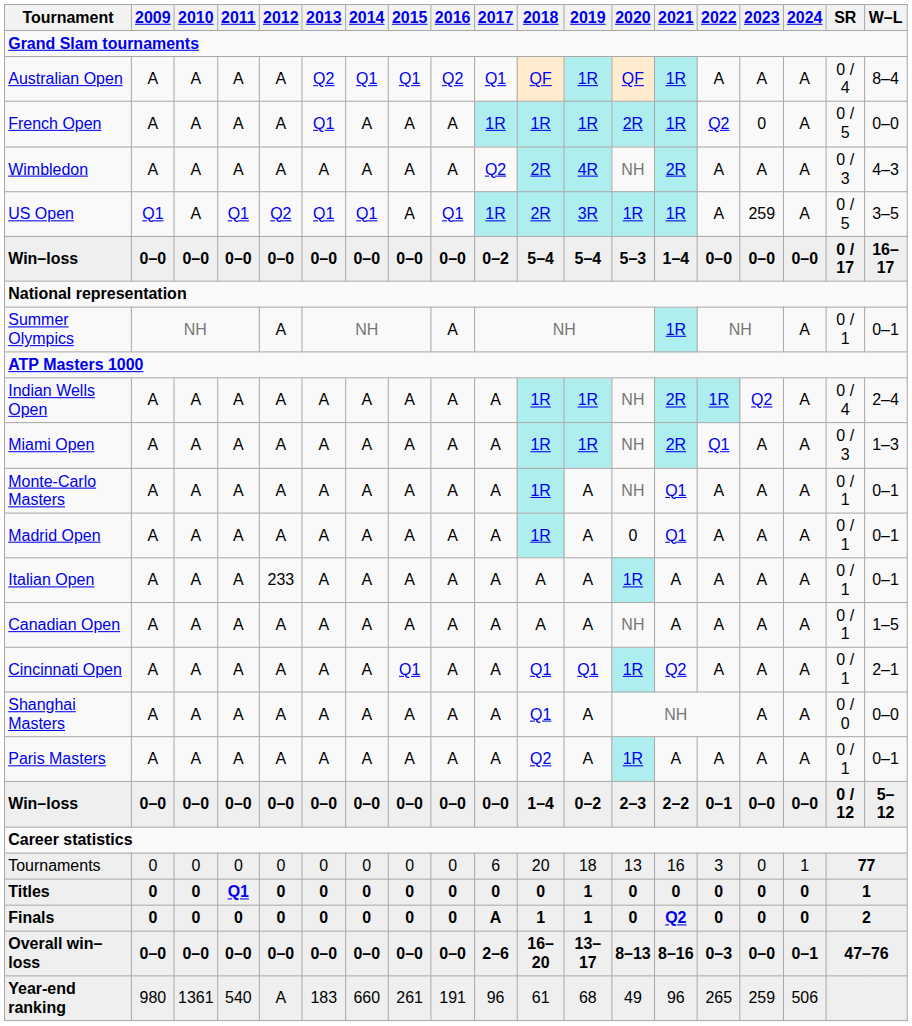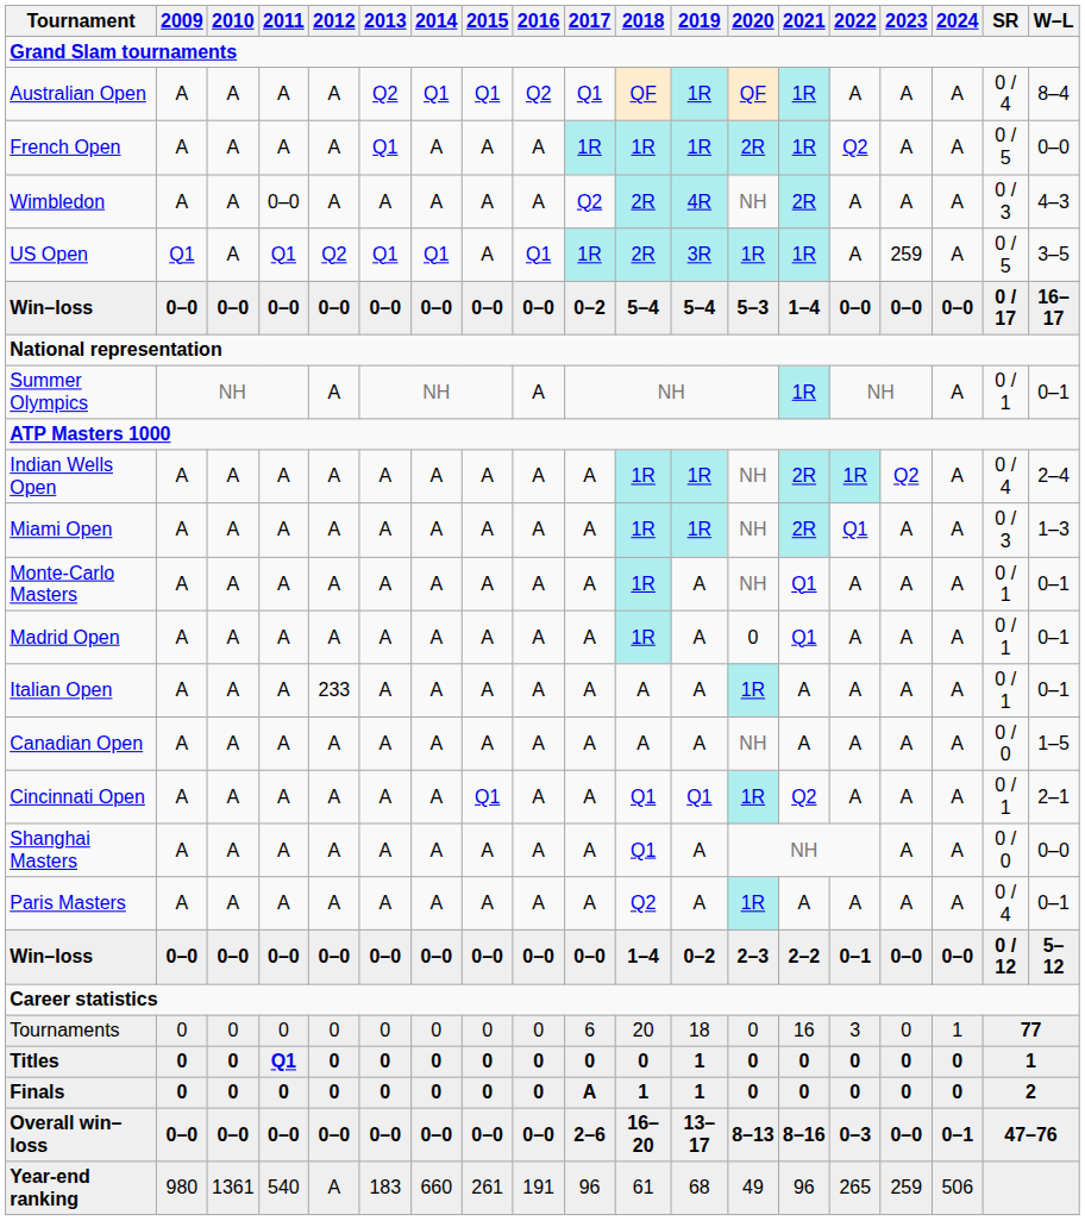 <table class="wikitable nowrap" style=text-align:center;font-size:96%>
 <tr>
 <th>Tournament</th>
 <th><a href='#'>2009</a></th>
 <th><a href='#'>2010</a></th>
 <th><a href='#'>2011</a></th>
 <th><a href='#'>2012</a></th>
 <th><a href='#'>2013</a></th>
 <th><a href='#'>2014</a></th>
 <th><a href='#'>2015</a></th>
 <th><a href='#'>2016</a></th>
 <th><a href='#'>2017</a></th>
 <th><a href='#'>2018</a></th>
 <th><a href='#'>2019</a></th>
 <th><a href='#'>2020</a></th>
 <th><a href='#'>2021</a></th>
 <th><a href='#'>2022</a></th>
 <th><a href='#'>2023</a></th>
 <th><a href='#'>2024</a></th>
 <th>SR</th>
 <th>W–L</th>
 </tr>
 <tr>
 <td colspan=19 align=left><strong><a href='#'>Grand Slam tournaments</a></strong></td>
 </tr>
 <tr>
 <td align=left><a href='#'>Australian Open</a></td>
 <td>A</td>
 <td>A</td>
 <td>A</td>
 <td>A</td>
 <td><a href='#'>Q2</a></td>
 <td><a href='#'>Q1</a></td>
 <td><a href='#'>Q1</a></td>
 <td><a href='#'>Q2</a></td>
 <td><a href='#'>Q1</a></td>
 <td bgcolor=ffebcd><a href='#'>QF</a></td>
 <td bgcolor=afeeee><a href='#'>1R</a></td>
 <td bgcolor=ffebcd><a href='#'>QF</a></td>
 <td bgcolor=afeeee><a href='#'>1R</a></td>
 <td>A</td>
 <td>A</td>
 <td>A</td>
 <td>0 / 4</td>
 <td>8–4</td>
 </tr>
 <tr>
 <td align=left><a href='#'>French Open</a></td>
 <td>A</td>
 <td>A</td>
 <td>A</td>
 <td>A</td>
 <td><a href='#'>Q1</a></td>
 <td>A</td>
 <td>A</td>
 <td>A</td>
 <td bgcolor=afeeee><a href='#'>1R</a></td>
 <td bgcolor=afeeee><a href='#'>1R</a></td>
 <td bgcolor=afeeee><a href='#'>1R</a></td>
 <td bgcolor=afeeee><a href='#'>2R</a></td>
 <td bgcolor=afeeee><a href='#'>1R</a></td>
 <td><a href='#'>Q2</a></td>
-<td>0</td>
+<td>A</td>
 <td>A</td>
 <td>0 / 5</td>
 <td>0–0</td>
 </tr>
 <tr>
 <td align=left><a href='#'>Wimbledon</a></td>
 <td>A</td>
 <td>A</td>
-<td>A</td>
+<td>0–0</td>
 <td>A</td>
 <td>A</td>
 <td>A</td>
 <td>A</td>
 <td>A</td>
 <td><a href='#'>Q2</a></td>
 <td bgcolor=afeeee><a href='#'>2R</a></td>
 <td bgcolor=afeeee><a href='#'>4R</a></td>
 <td style=color:#767676>NH</td>
 <td bgcolor=afeeee><a href='#'>2R</a></td>
 <td>A</td>
 <td>A</td>
 <td>A</td>
 <td>0 / 3</td>
 <td>4–3</td>
 </tr>
 <tr>
 <td align=left><a href='#'>US Open</a></td>
 <td><a href='#'>Q1</a></td>
 <td>A</td>
 <td><a href='#'>Q1</a></td>
 <td><a href='#'>Q2</a></td>
 <td><a href='#'>Q1</a></td>
 <td><a href='#'>Q1</a></td>
 <td>A</td>
 <td><a href='#'>Q1</a></td>
 <td bgcolor=afeeee><a href='#'>1R</a></td>
 <td bgcolor=afeeee><a href='#'>2R</a></td>
 <td bgcolor=afeeee><a href='#'>3R</a></td>
 <td bgcolor=afeeee><a href='#'>1R</a></td>
 <td bgcolor=afeeee><a href='#'>1R</a></td>
 <td>A</td>
 <td>259</td>
 <td>A</td>
 <td>0 / 5</td>
 <td>3–5</td>
 </tr>
 <tr style=font-weight:bold;background:#efefef>
 <td style=text-align:left>Win–loss</td>
 <td>0–0</td>
 <td>0–0</td>
 <td>0–0</td>
 <td>0–0</td>
 <td>0–0</td>
 <td>0–0</td>
 <td>0–0</td>
 <td>0–0</td>
 <td>0–2</td>
 <td>5–4</td>
 <td>5–4</td>
 <td>5–3</td>
 <td>1–4</td>
 <td>0–0</td>
 <td>0–0</td>
 <td>0–0</td>
 <td>0 / 17</td>
 <td>16–17</td>
 </tr>
 <tr>
 <td colspan=19 align=left><strong>National representation</strong></td>
 </tr>
 <tr>
 <td align=left><a href='#'>Summer Olympics</a></td>
 <td colspan=3 style=color:#767676>NH</td>
 <td>A</td>
 <td colspan=3 style=color:#767676>NH</td>
 <td>A</td>
 <td colspan=4 style=color:#767676>NH</td>
 <td style=background:#afeeee><a href='#'>1R</a></td>
 <td colspan=2 style=color:#767676>NH</td>
 <td>A</td>
 <td>0 / 1</td>
 <td>0–1</td>
 </tr>
 <tr>
 <td colspan=19 align=left><strong><a href='#'>ATP Masters 1000</a></strong></td>
 </tr>
 <tr>
 <td align=left><a href='#'>Indian Wells Open</a></td>
 <td>A</td>
 <td>A</td>
 <td>A</td>
 <td>A</td>
 <td>A</td>
 <td>A</td>
 <td>A</td>
 <td>A</td>
 <td>A</td>
 <td bgcolor=afeeee><a href='#'>1R</a></td>
 <td bgcolor=afeeee><a href='#'>1R</a></td>
 <td style=color:#767676>NH</td>
 <td bgcolor=afeeee><a href='#'>2R</a></td>
 <td bgcolor=afeeee><a href='#'>1R</a></td>
 <td><a href='#'>Q2</a></td>
 <td>A</td>
 <td>0 / 4</td>
 <td>2–4</td>
 </tr>
 <tr>
 <td align=left><a href='#'>Miami Open</a></td>
 <td>A</td>
 <td>A</td>
 <td>A</td>
 <td>A</td>
 <td>A</td>
 <td>A</td>
 <td>A</td>
 <td>A</td>
 <td>A</td>
 <td bgcolor=afeeee><a href='#'>1R</a></td>
 <td bgcolor=afeeee><a href='#'>1R</a></td>
 <td style=color:#767676>NH</td>
 <td bgcolor=afeeee><a href='#'>2R</a></td>
 <td><a href='#'>Q1</a></td>
 <td>A</td>
 <td>A</td>
 <td>0 / 3</td>
 <td>1–3</td>
 </tr>
 <tr>
 <td align=left><a href='#'>Monte-Carlo Masters</a></td>
 <td>A</td>
 <td>A</td>
 <td>A</td>
 <td>A</td>
 <td>A</td>
 <td>A</td>
 <td>A</td>
 <td>A</td>
 <td>A</td>
 <td bgcolor=afeeee><a href='#'>1R</a></td>
 <td>A</td>
 <td style=color:#767676>NH</td>
 <td><a href='#'>Q1</a></td>
 <td>A</td>
 <td>A</td>
 <td>A</td>
 <td>0 / 1</td>
 <td>0–1</td>
 </tr>
 <tr>
 <td align=left><a href='#'>Madrid Open</a></td>
 <td>A</td>
 <td>A</td>
 <td>A</td>
 <td>A</td>
 <td>A</td>
 <td>A</td>
 <td>A</td>
 <td>A</td>
 <td>A</td>
 <td bgcolor=afeeee><a href='#'>1R</a></td>
 <td>A</td>
 <td>0</td>
 <td><a href='#'>Q1</a></td>
 <td>A</td>
 <td>A</td>
 <td>A</td>
 <td>0 / 1</td>
 <td>0–1</td>
 </tr>
 <tr>
 <td align=left><a href='#'>Italian Open</a></td>
 <td>A</td>
 <td>A</td>
 <td>A</td>
 <td>233</td>
 <td>A</td>
 <td>A</td>
 <td>A</td>
 <td>A</td>
 <td>A</td>
 <td>A</td>
 <td>A</td>
 <td bgcolor=afeeee><a href='#'>1R</a></td>
 <td>A</td>
 <td>A</td>
 <td>A</td>
 <td>A</td>
 <td>0 / 1</td>
 <td>0–1</td>
 </tr>
 <tr>
 <td align=left><a href='#'>Canadian Open</a></td>
 <td>A</td>
 <td>A</td>
 <td>A</td>
 <td>A</td>
 <td>A</td>
 <td>A</td>
 <td>A</td>
 <td>A</td>
 <td>A</td>
 <td>A</td>
 <td>A</td>
 <td style=color:#767676>NH</td>
 <td>A</td>
 <td>A</td>
 <td>A</td>
 <td>A</td>
-<td>0 / 1</td>
+<td>0 / 0</td>
 <td>1–5</td>
 </tr>
 <tr>
 <td align=left><a href='#'>Cincinnati Open</a></td>
 <td>A</td>
 <td>A</td>
 <td>A</td>
 <td>A</td>
 <td>A</td>
 <td>A</td>
 <td><a href='#'>Q1</a></td>
 <td>A</td>
 <td>A</td>
 <td><a href='#'>Q1</a></td>
 <td><a href='#'>Q1</a></td>
 <td bgcolor=afeeee><a href='#'>1R</a></td>
 <td><a href='#'>Q2</a></td>
 <td>A</td>
 <td>A</td>
 <td>A</td>
 <td>0 / 1</td>
 <td>2–1</td>
 </tr>
 <tr>
 <td align=left><a href='#'>Shanghai Masters</a></td>
 <td>A</td>
 <td>A</td>
 <td>A</td>
 <td>A</td>
 <td>A</td>
 <td>A</td>
 <td>A</td>
 <td>A</td>
 <td>A</td>
 <td><a href='#'>Q1</a></td>
 <td>A</td>
 <td colspan="3" style="color:#767676">NH</td>
 <td>A</td>
 <td>A</td>
 <td>0 / 0</td>
 <td>0–0</td>
 </tr>
 <tr>
 <td align=left><a href='#'>Paris Masters</a></td>
 <td>A</td>
 <td>A</td>
 <td>A</td>
 <td>A</td>
 <td>A</td>
 <td>A</td>
 <td>A</td>
 <td>A</td>
 <td>A</td>
 <td><a href='#'>Q2</a></td>
 <td>A</td>
 <td bgcolor=afeeee><a href='#'>1R</a></td>
 <td>A</td>
 <td>A</td>
 <td>A</td>
 <td>A</td>
-<td>0 / 1</td>
+<td>0 / 4</td>
 <td>0–1</td>
 </tr>
 <tr style=font-weight:bold;background:#efefef>
 <td style=text-align:left>Win–loss</td>
 <td>0–0</td>
 <td>0–0</td>
 <td>0–0</td>
 <td>0–0</td>
 <td>0–0</td>
 <td>0–0</td>
 <td>0–0</td>
 <td>0–0</td>
 <td>0–0</td>
 <td>1–4</td>
 <td>0–2</td>
 <td>2–3</td>
 <td>2–2</td>
 <td>0–1</td>
 <td>0–0</td>
 <td>0–0</td>
 <td>0 / 12</td>
 <td>5–12</td>
 </tr>
 <tr>
 <td colspan=19 align=left><strong>Career statistics</strong></td>
 </tr>
 <tr bgcolor=efefef>
 <td align=left>Tournaments</td>
 <td>0</td>
 <td>0</td>
 <td>0</td>
 <td>0</td>
 <td>0</td>
 <td>0</td>
 <td>0</td>
 <td>0</td>
 <td>6</td>
 <td>20</td>
 <td>18</td>
-<td>13</td>
+<td>0</td>
 <td>16</td>
 <td>3</td>
 <td>0</td>
 <td>1</td>
 <td colspan=2><strong>77</strong></td>
 </tr>
 <tr style=font-weight:bold;background:#efefef>
 <td style=text-align:left>Titles</td>
 <td>0</td>
 <td>0</td>
 <td><a href='#'>Q1</a></td>
 <td>0</td>
 <td>0</td>
 <td>0</td>
 <td>0</td>
 <td>0</td>
 <td>0</td>
 <td>0</td>
 <td>1</td>
 <td>0</td>
 <td>0</td>
 <td>0</td>
 <td>0</td>
 <td>0</td>
 <td colspan=2>1</td>
 </tr>
 <tr style=font-weight:bold;background:#efefef>
 <td style=text-align:left>Finals</td>
 <td>0</td>
 <td>0</td>
 <td>0</td>
 <td>0</td>
 <td>0</td>
 <td>0</td>
 <td>0</td>
 <td>0</td>
 <td>A</td>
 <td>1</td>
 <td>1</td>
 <td>0</td>
-<td><a href='#'>Q2</a></td>
+<td>0</td>
 <td>0</td>
 <td>0</td>
 <td>0</td>
 <td colspan=2>2</td>
 </tr>
 <tr style=font-weight:bold;background:#efefef>
 <td style=text-align:left>Overall win–loss</td>
 <td>0–0</td>
 <td>0–0</td>
 <td>0–0</td>
 <td>0–0</td>
 <td>0–0</td>
 <td>0–0</td>
 <td>0–0</td>
 <td>0–0</td>
 <td>2–6</td>
 <td>16–20</td>
 <td>13–17</td>
 <td>8–13</td>
 <td>8–16</td>
 <td>0–3</td>
 <td>0–0</td>
 <td>0–1</td>
 <td colspan=2>47–76</td>
 </tr>
 <tr bgcolor=efefef>
 <td align=left><strong>Year-end ranking</strong></td>
 <td>980</td>
 <td>1361</td>
 <td>540</td>
 <td>A</td>
 <td>183</td>
 <td>660</td>
 <td>261</td>
 <td>191</td>
 <td>96</td>
 <td>61</td>
 <td>68</td>
 <td>49</td>
 <td>96</td>
 <td>265</td>
 <td>259</td>
 <td>506</td>
 <td colspan=2><strong></strong></td>
 </tr>
 </table>
